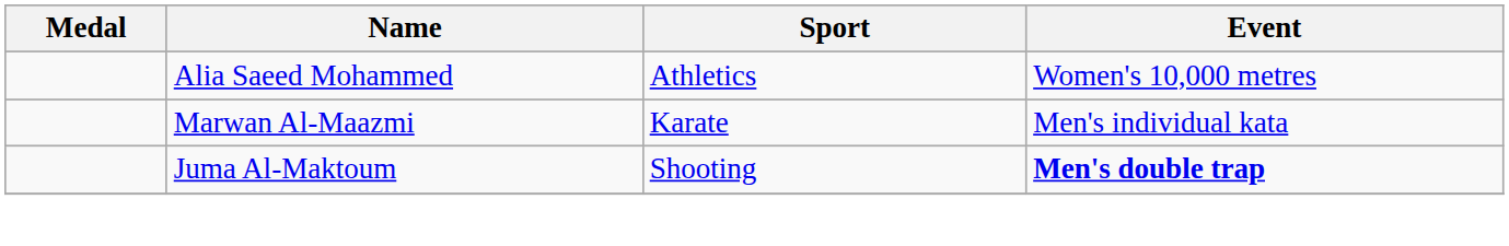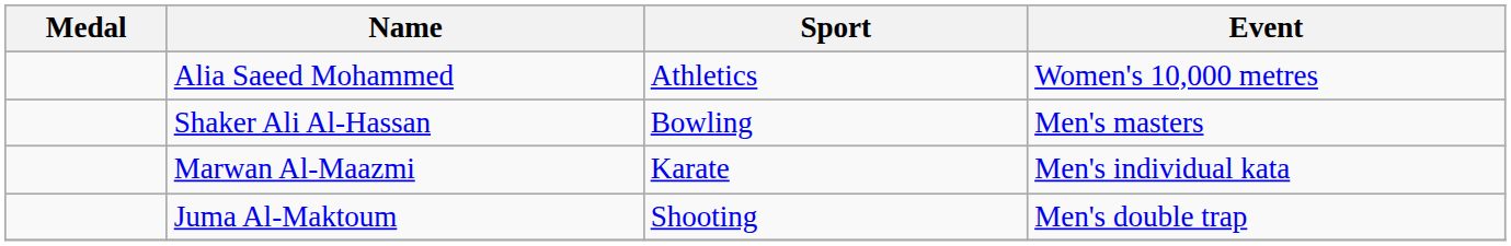 <table class="wikitable sortable" style="font-size:100%">
 <tr>
 <th width="80">Medal</th>
 <th width="250">Name</th>
 <th width="200">Sport</th>
 <th width="250">Event</th>
 </tr>
 <tr>
 <td></td>
 <td><a href='#'>Alia Saeed Mohammed</a></td>
 <td><a href='#'>Athletics</a></td>
 <td><a href='#'>Women's 10,000 metres</a></td>
 </tr>
 <tr>
 <td></td>
+<td><a href='#'>Shaker Ali Al-Hassan</a></td>
+<td><a href='#'>Bowling</a></td>
+<td><a href='#'>Men's masters</a></td>
+</tr>
+<tr>
+<td></td>
 <td><a href='#'>Marwan Al-Maazmi</a></td>
 <td><a href='#'>Karate</a></td>
 <td><a href='#'>Men's individual kata</a></td>
 </tr>
 <tr>
 <td></td>
 <td><a href='#'>Juma Al-Maktoum</a></td>
 <td><a href='#'>Shooting</a></td>
-<td><strong><a href='#'>Men's double trap</a></strong></td>
+<td><a href='#'>Men's double trap</a></td>
 </tr>
 <tr>
 </tr>
 </table>
